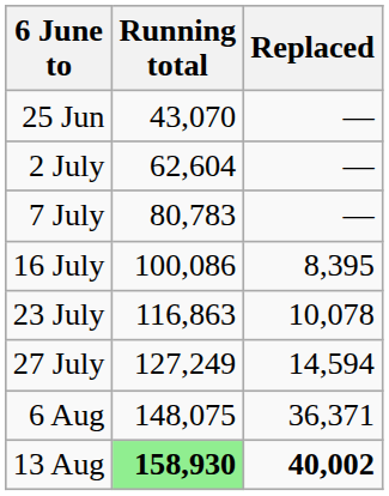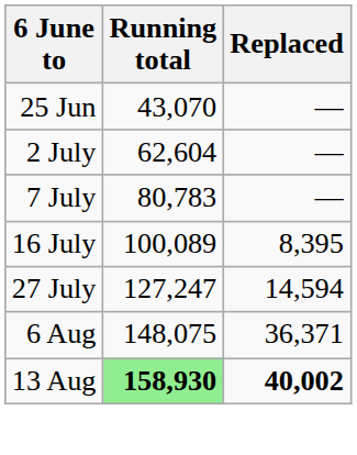 <table class="wikitable floatright">
 <tr>
 <th>6 June<br>to</th>
 <th>Running<br>total</th>
 <th>Replaced</th>
 </tr>
 <tr style="text-align: right;">
 <td>25 Jun</td>
 <td>43,070</td>
 <td>—</td>
 </tr>
 <tr style="text-align: right;">
 <td>2 July</td>
 <td>62,604</td>
 <td>—</td>
 </tr>
 <tr style="text-align: right;">
 <td>7 July</td>
 <td>80,783</td>
 <td>—</td>
 </tr>
 <tr style="text-align: right;">
 <td>16 July</td>
-<td>100,086</td>
+<td>100,089</td>
 <td>8,395</td>
 </tr>
 <tr style="text-align: right;">
-<td>23 July</td>
-<td>116,863</td>
-<td>10,078</td>
-</tr>
-<tr style="text-align: right;">
 <td>27 July</td>
-<td>127,249</td>
+<td>127,247</td>
 <td>14,594</td>
 </tr>
 <tr style="text-align: right;">
 <td>6 Aug</td>
 <td>148,075</td>
 <td>36,371</td>
 </tr>
 <tr style="text-align: right;">
 <td>13 Aug</td>
 <td style="background: lightgreen;"><strong>158,930</strong></td>
 <td><strong>40,002</strong></td>
 </tr>
 </table>
